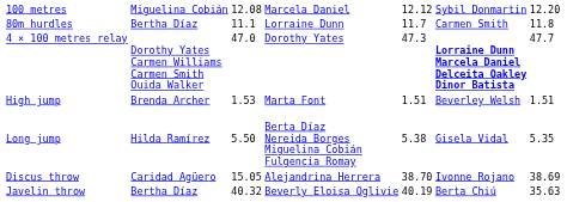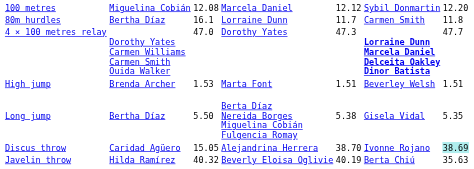 <table>
 <tr>
 <td><a href='#'>100 metres</a></td>
 <td><a href='#'>Miguelina Cobián</a><br> </td>
 <td>12.08</td>
 <td><a href='#'>Marcela Daniel</a><br> </td>
 <td>12.12</td>
 <td><a href='#'>Sybil Donmartin</a><br> </td>
 <td>12.20</td>
 </tr>
 <tr>
 <td><a href='#'>80m hurdles</a></td>
 <td><a href='#'>Bertha Díaz</a><br> </td>
-<td>11.1</td>
+<td>16.1</td>
 <td><a href='#'>Lorraine Dunn</a><br> </td>
 <td>11.7</td>
 <td><a href='#'>Carmen Smith</a><br> </td>
 <td>11.8</td>
 </tr>
 <tr style="vertical-align:top;">
 <td><a href='#'>4 × 100 metres relay</a></td>
 <td><br> <a href='#'>Dorothy Yates</a><br> <a href='#'>Carmen Williams</a><br> <a href='#'>Carmen Smith</a><br> <a href='#'>Ouida Walker</a></td>
 <td>47.0</td>
 <td><a href='#'>Dorothy Yates</a><br> </td>
 <td>47.3</td>
 <td><strong><br> <a href='#'>Lorraine Dunn</a><br> <a href='#'>Marcela Daniel</a><br> <a href='#'>Delceita Oakley</a><br> <a href='#'>Dinor Batista</a></strong></td>
 <td>47.7</td>
 </tr>
 <tr>
 <td><a href='#'>High jump</a></td>
 <td><a href='#'>Brenda Archer</a><br> </td>
 <td>1.53</td>
 <td><a href='#'>Marta Font</a><br> </td>
 <td>1.51</td>
 <td><a href='#'>Beverley Welsh</a><br> </td>
 <td>1.51</td>
 </tr>
 <tr>
 <td><a href='#'>Long jump</a></td>
-<td><a href='#'>Hilda Ramírez</a><br> </td>
+<td><a href='#'>Bertha Díaz</a><br> </td>
 <td>5.50</td>
 <td><br> <a href='#'>Berta Díaz</a><br> <a href='#'>Nereida Borges</a><br> <a href='#'>Miguelina Cobián</a><br> <a href='#'>Fulgencia Romay</a></td>
 <td>5.38</td>
 <td><a href='#'>Gisela Vidal</a><br> </td>
 <td>5.35</td>
 </tr>
 <tr>
 <td><a href='#'>Discus throw</a></td>
 <td><a href='#'>Caridad Agüero</a><br> </td>
 <td>15.05</td>
 <td><a href='#'>Alejandrina Herrera</a><br> </td>
 <td>38.70</td>
 <td><a href='#'>Ivonne Rojano</a><br> </td>
-<td>38.69</td>
+<td style="background: paleturquoise;">38.69</td>
 </tr>
 <tr>
 <td><a href='#'>Javelin throw</a></td>
-<td><a href='#'>Bertha Díaz</a><br> </td>
+<td><a href='#'>Hilda Ramírez</a><br> </td>
 <td>40.32</td>
 <td><a href='#'>Beverly Eloisa Oglivie</a><br> </td>
 <td>40.19</td>
 <td><a href='#'>Berta Chiú</a><br> </td>
 <td>35.63</td>
 </tr>
 </table>
